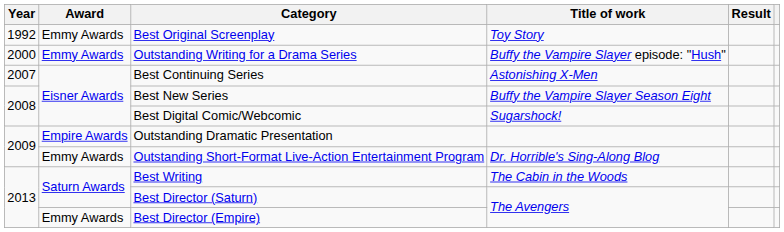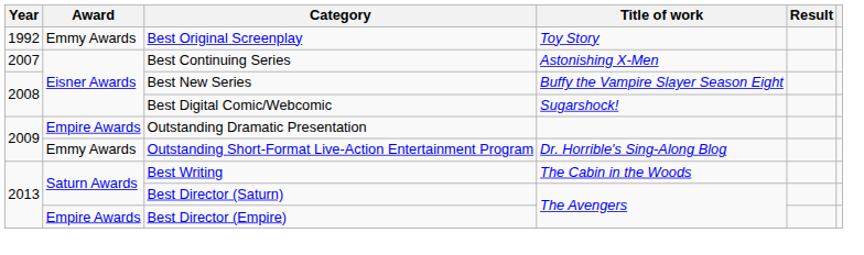 <table class="wikitable">
 <tr>
 <th>Year</th>
 <th>Award</th>
 <th>Category</th>
 <th>Title of work</th>
 <th>Result</th>
 <th></th>
 </tr>
 <tr>
 <td>1992</td>
 <td>Emmy Awards</td>
 <td><a href='#'>Best Original Screenplay</a></td>
 <td><em><a href='#'>Toy Story</a></em></td>
-<td></td>
-<td></td>
-</tr>
-<tr>
-<td>2000</td>
-<td><a href='#'>Emmy Awards</a></td>
-<td><a href='#'>Outstanding Writing for a Drama Series</a></td>
-<td><em><a href='#'>Buffy the Vampire Slayer</a></em> episode: "<a href='#'>Hush</a>"</td>
 <td></td>
 <td></td>
 </tr>
 <tr>
 <td>2007</td>
 <td rowspan=3><a href='#'>Eisner Awards</a></td>
 <td>Best Continuing Series</td>
 <td><em><a href='#'>Astonishing X-Men</a></em></td>
 <td></td>
 <td></td>
 </tr>
 <tr>
 <td rowspan=2>2008</td>
 <td>Best New Series</td>
 <td><em><a href='#'>Buffy the Vampire Slayer Season Eight</a></em></td>
 <td></td>
 <td></td>
 </tr>
 <tr>
 <td>Best Digital Comic/Webcomic</td>
 <td><em><a href='#'>Sugarshock!</a></em></td>
 <td></td>
 <td></td>
 </tr>
 <tr>
 <td rowspan=2>2009</td>
 <td><a href='#'>Empire Awards</a></td>
 <td>Outstanding Dramatic Presentation</td>
 <td></td>
 <td></td>
 <td></td>
 </tr>
 <tr>
 <td>Emmy Awards</td>
 <td><a href='#'>Outstanding Short-Format Live-Action Entertainment Program</a></td>
 <td><em><a href='#'>Dr. Horrible's Sing-Along Blog</a></em></td>
 <td></td>
 <td></td>
 </tr>
 <tr>
 <td rowspan=3>2013</td>
 <td rowspan=2><a href='#'>Saturn Awards</a></td>
 <td><a href='#'>Best Writing</a></td>
 <td><em><a href='#'>The Cabin in the Woods</a></em></td>
 <td></td>
 <td></td>
 </tr>
 <tr>
 <td><a href='#'>Best Director (Saturn)</a></td>
 <td rowspan=2><em><a href='#'>The Avengers</a></em></td>
 <td></td>
 <td></td>
 </tr>
 <tr>
-<td>Emmy Awards</td>
+<td><a href='#'>Empire Awards</a></td>
 <td><a href='#'>Best Director (Empire)</a></td>
 <td></td>
 <td></td>
 </tr>
 </table>
